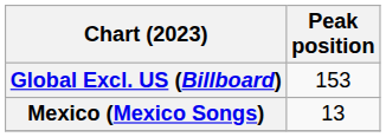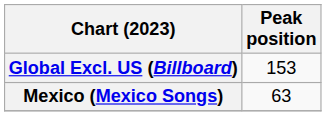 <table class="wikitable sortable plainrowheaders" style="text-align:center;">
 <tr>
 <th scope="col">Chart (2023)</th>
 <th scope="col">Peak<br>position</th>
 </tr>
 <tr>
 <th scope="row"><a href='#'>Global Excl. US</a> (<a href='#'><em>Billboard</em></a>)</th>
 <td>153</td>
 </tr>
 <tr>
 <th scope="row">Mexico (<a href='#'>Mexico Songs</a>)</th>
-<td>13</td>
+<td>63</td>
 </tr>
 <tr>
 </tr>
 </table>
